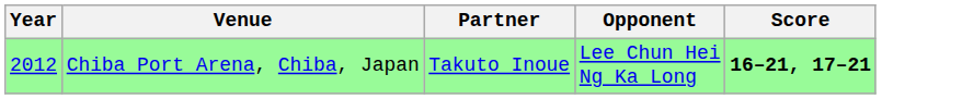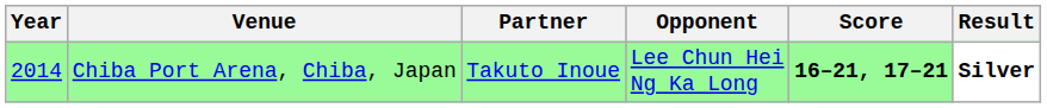 <table class="sortable wikitable" style="font-size: 90%;">
 <tr>
 <th>Year</th>
 <th>Venue</th>
 <th>Partner</th>
 <th>Opponent</th>
 <th>Score</th>
+<th>Result</th>
 </tr>
 <tr style="background:#98FB98">
-<td align="center"><a href='#'>2012</a></td>
+<td align="center"><a href='#'>2014</a></td>
 <td align="left"><a href='#'>Chiba Port Arena</a>, <a href='#'>Chiba</a>, Japan</td>
 <td align="left"> <a href='#'>Takuto Inoue</a></td>
 <td align="left"> <a href='#'>Lee Chun Hei</a><br> <a href='#'>Ng Ka Long</a></td>
 <td align="left"><strong>16–21, 17–21</strong></td>
+<td style="text-align:left; background:white"> <strong>Silver</strong></td>
 </tr>
 </table>
